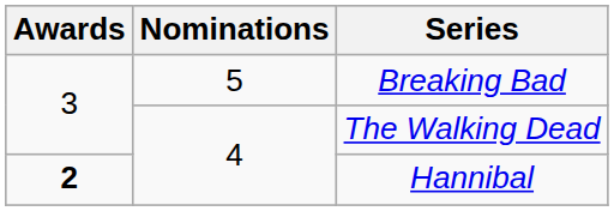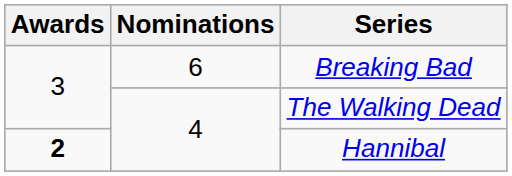 <table class="wikitable" style="text-align: center;">
 <tr>
 <th scope="col">Awards</th>
 <th scope="col">Nominations</th>
 <th scope="col" align="center">Series</th>
 </tr>
 <tr>
 <td rowspan=2 style="text-align:center">3</td>
-<td>5</td>
+<td>6</td>
 <td><em><a href='#'>Breaking Bad</a></em></td>
 </tr>
 <tr>
 <td rowspan=2>4</td>
 <td><em><a href='#'>The Walking Dead</a></em></td>
 </tr>
 <tr>
 <td rowspan=1 style="text-align:center"><strong>2</strong></td>
 <td><em><a href='#'>Hannibal</a></em></td>
 </tr>
 </table>
